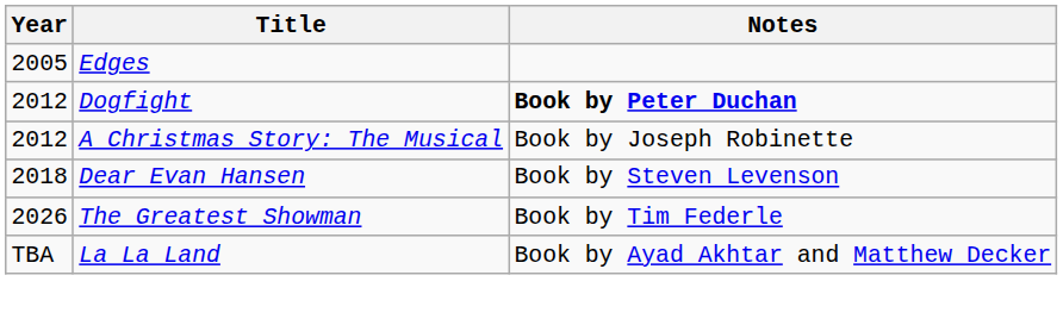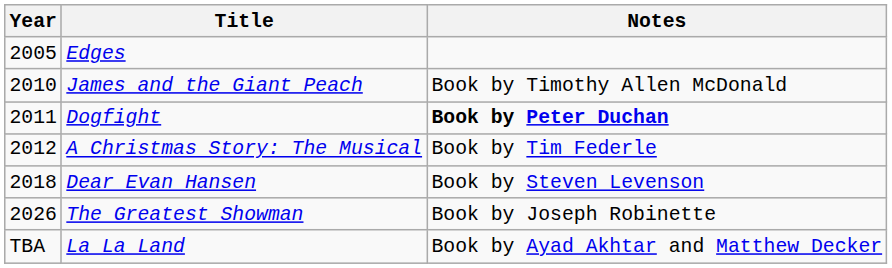 <table class="wikitable">
 <tr>
 <th>Year</th>
 <th>Title</th>
 <th>Notes</th>
 </tr>
 <tr>
 <td>2005</td>
 <td><em><a href='#'>Edges</a></em></td>
 <td></td>
 </tr>
 <tr>
-<td>2012</td>
+<td>2010</td>
+<td><em><a href='#'>James and the Giant Peach</a></em></td>
+<td>Book by Timothy Allen McDonald</td>
+</tr>
+<tr>
+<td>2011</td>
 <td><em><a href='#'>Dogfight</a></em></td>
 <td><strong>Book by <a href='#'>Peter Duchan</a></strong></td>
 </tr>
 <tr>
 <td>2012</td>
 <td><em><a href='#'>A Christmas Story: The Musical</a></em></td>
-<td>Book by Joseph Robinette</td>
+<td>Book by <a href='#'>Tim Federle</a></td>
 </tr>
 <tr>
 <td>2018</td>
 <td><em><a href='#'>Dear Evan Hansen</a></em></td>
 <td>Book by <a href='#'>Steven Levenson</a></td>
 </tr>
 <tr>
 <td>2026</td>
 <td><em><a href='#'>The Greatest Showman</a></em></td>
-<td>Book by <a href='#'>Tim Federle</a></td>
+<td>Book by Joseph Robinette</td>
 </tr>
 <tr>
 <td>TBA</td>
 <td><em><a href='#'>La La Land</a></em></td>
 <td>Book by <a href='#'>Ayad Akhtar</a> and <a href='#'>Matthew Decker</a></td>
 </tr>
 </table>
